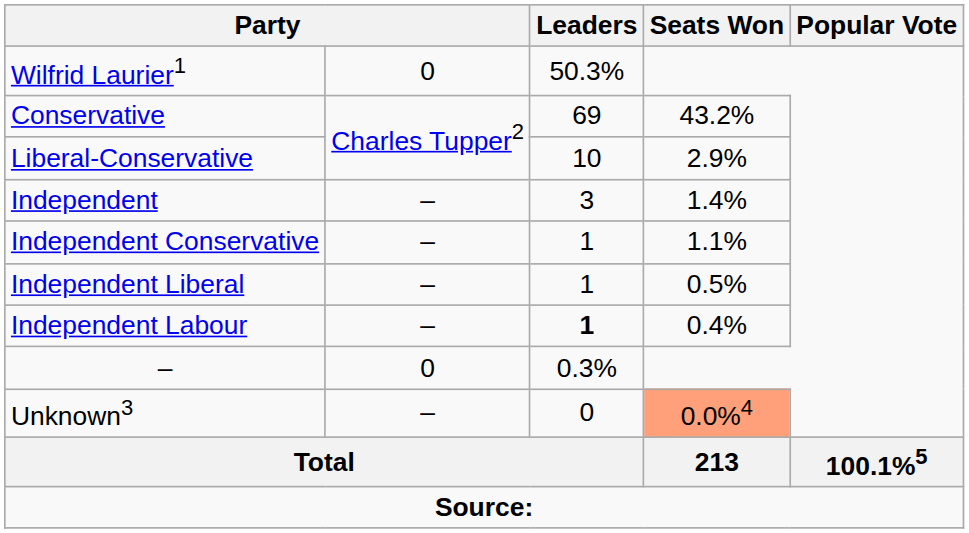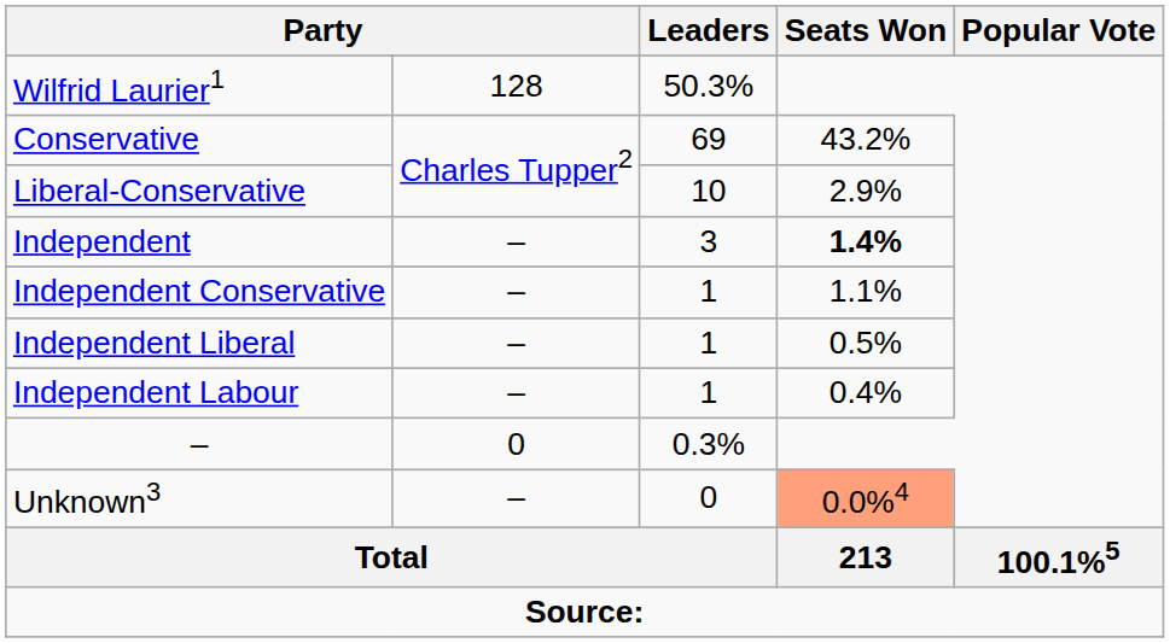 <table class="wikitable">
 <tr>
 <th colspan="2">Party</th>
 <th>Leaders</th>
 <th>Seats Won</th>
 <th>Popular Vote</th>
 </tr>
 <tr>
 <td><a href='#'>Wilfrid Laurier</a><sup>1</sup></td>
-<td align=center>0</td>
+<td align=center>128</td>
 <td align=center>50.3%</td>
 </tr>
 <tr>
 <td><a href='#'>Conservative</a></td>
 <td rowspan=2><a href='#'>Charles Tupper</a><sup>2</sup></td>
 <td align=center>69</td>
 <td align=center>43.2%</td>
 </tr>
 <tr>
 <td><a href='#'>Liberal-Conservative</a></td>
 <td align=center>10</td>
 <td align=center>2.9%</td>
 </tr>
 <tr>
 <td><a href='#'>Independent</a></td>
 <td align=center>–</td>
 <td align=center>3</td>
-<td align=center>1.4%</td>
+<td align=center><strong>1.4%</strong></td>
 </tr>
 <tr>
 <td><a href='#'>Independent Conservative</a></td>
 <td align=center>–</td>
 <td align=center>1</td>
 <td align=center>1.1%</td>
 </tr>
 <tr>
 <td><a href='#'>Independent Liberal</a></td>
 <td align=center>–</td>
 <td align=center>1</td>
 <td align=center>0.5%</td>
 </tr>
 <tr>
 <td><a href='#'>Independent Labour</a></td>
 <td align=center>–</td>
-<td align=center><strong>1</strong></td>
+<td align=center>1</td>
 <td align=center>0.4%</td>
 </tr>
 <tr>
 <td align=center>–</td>
 <td align=center>0</td>
 <td align=center>0.3%</td>
 </tr>
 <tr>
 <td>Unknown<sup>3</sup></td>
 <td align=center>–</td>
 <td align=center>0</td>
 <td align=center style="background: lightsalmon;">0.0%<sup>4</sup></td>
 </tr>
 <tr>
 <th colspan=3 align=left>Total</th>
 <th align=right>213</th>
 <th align=right>100.1%<sup>5</sup></th>
 </tr>
 <tr>
 <td align="center" colspan=5><strong>Source:</strong>  </td>
 </tr>
 </table>
